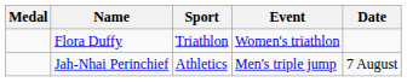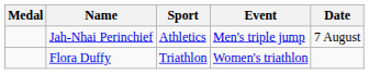 <table class="wikitable sortable" style="font-size: 95%;">
 <tr>
 <th>Medal</th>
 <th>Name</th>
 <th>Sport</th>
 <th>Event</th>
 <th>Date</th>
 </tr>
 <tr>
 <td></td>
+<td><a href='#'>Jah-Nhai Perinchief</a></td>
+<td><a href='#'>Athletics</a></td>
+<td><a href='#'>Men's triple jump</a></td>
+<td>7 August</td>
+</tr>
+<tr>
+<td></td>
 <td><a href='#'>Flora Duffy</a></td>
 <td><a href='#'>Triathlon</a></td>
 <td><a href='#'>Women's triathlon</a></td>
 <td></td>
 </tr>
-<tr>
-<td></td>
-<td><a href='#'>Jah-Nhai Perinchief</a></td>
-<td><a href='#'>Athletics</a></td>
-<td><a href='#'>Men's triple jump</a></td>
-<td>7 August</td>
-</tr>
 </table>
